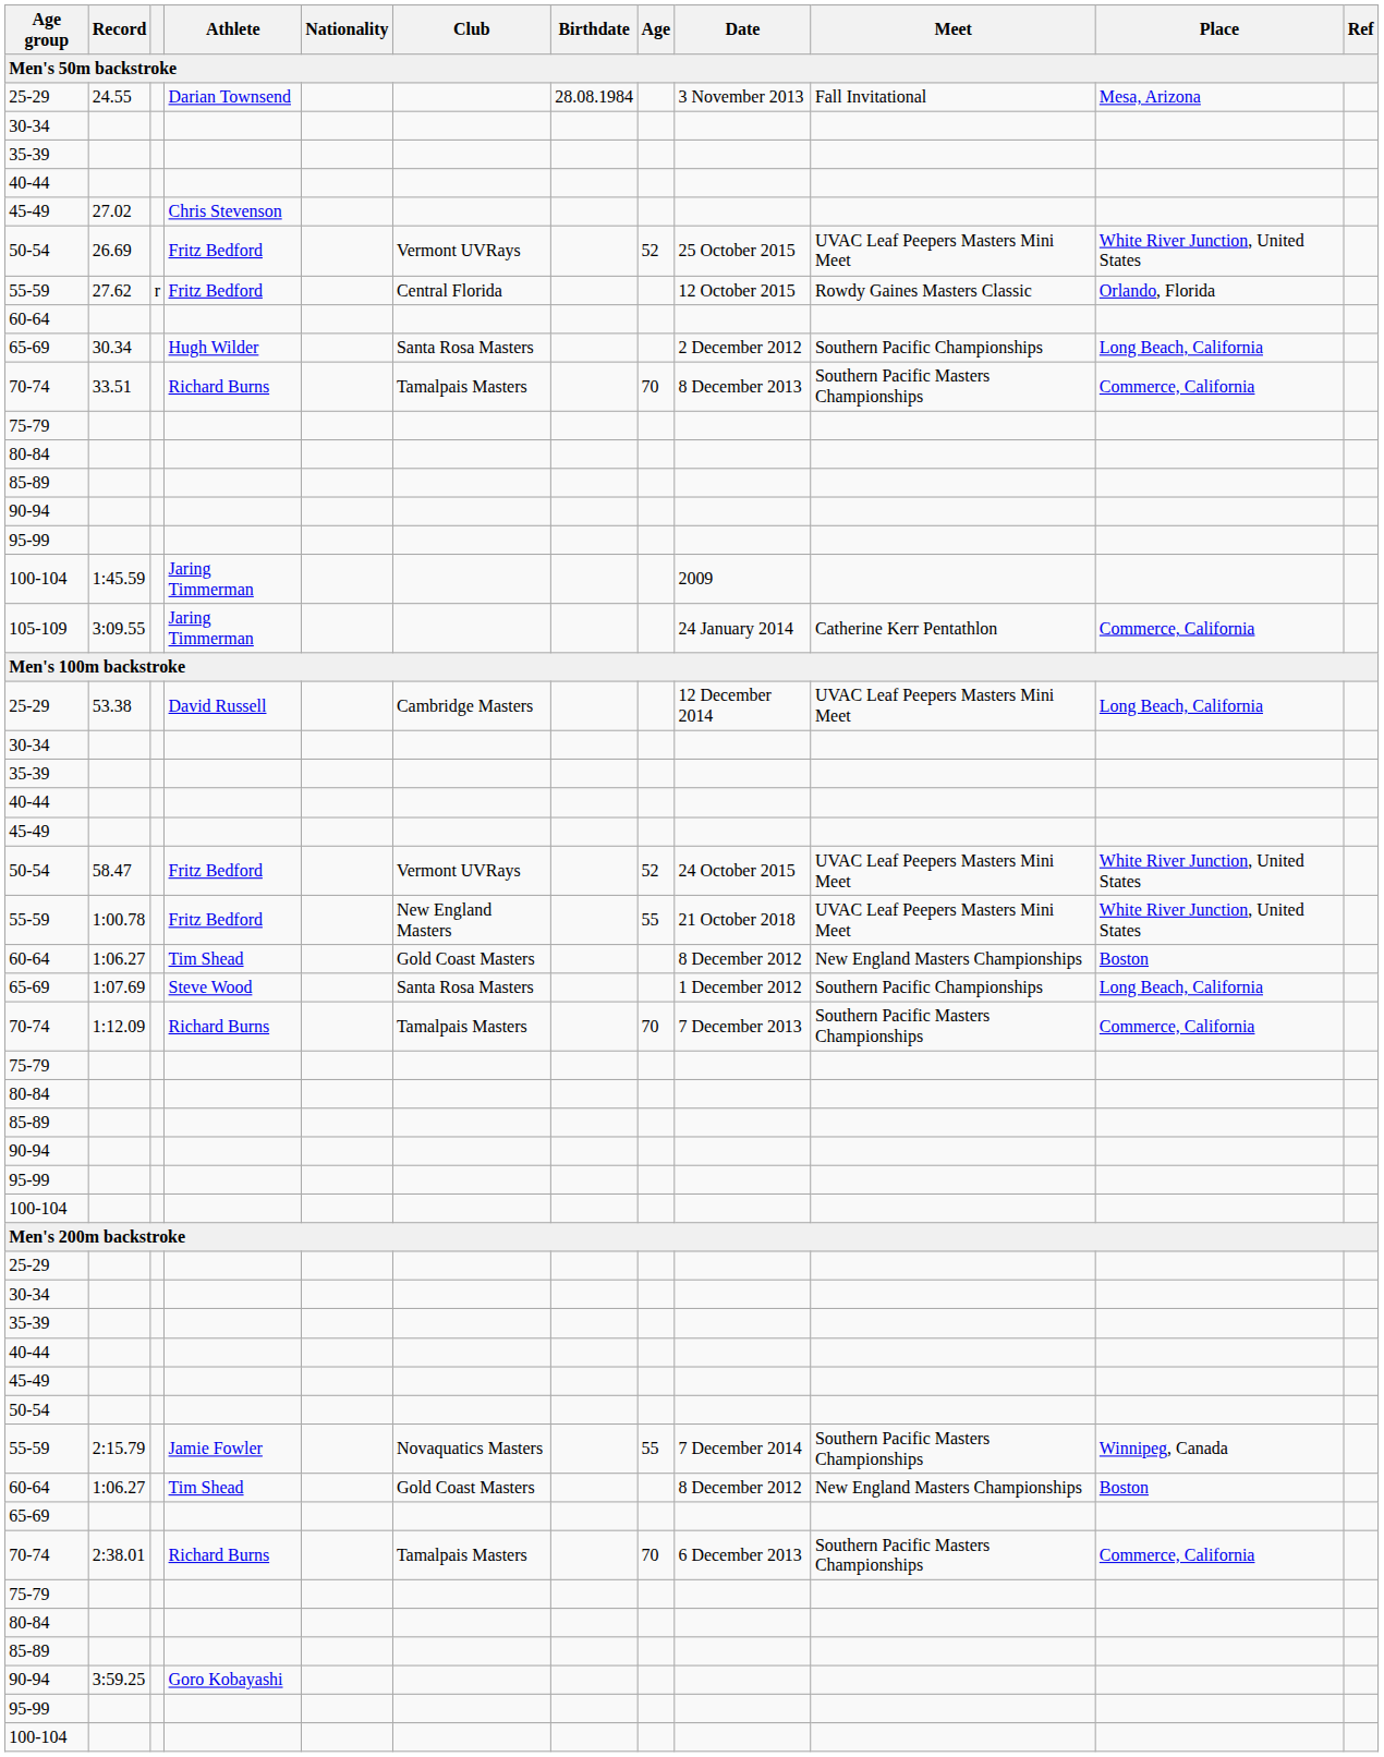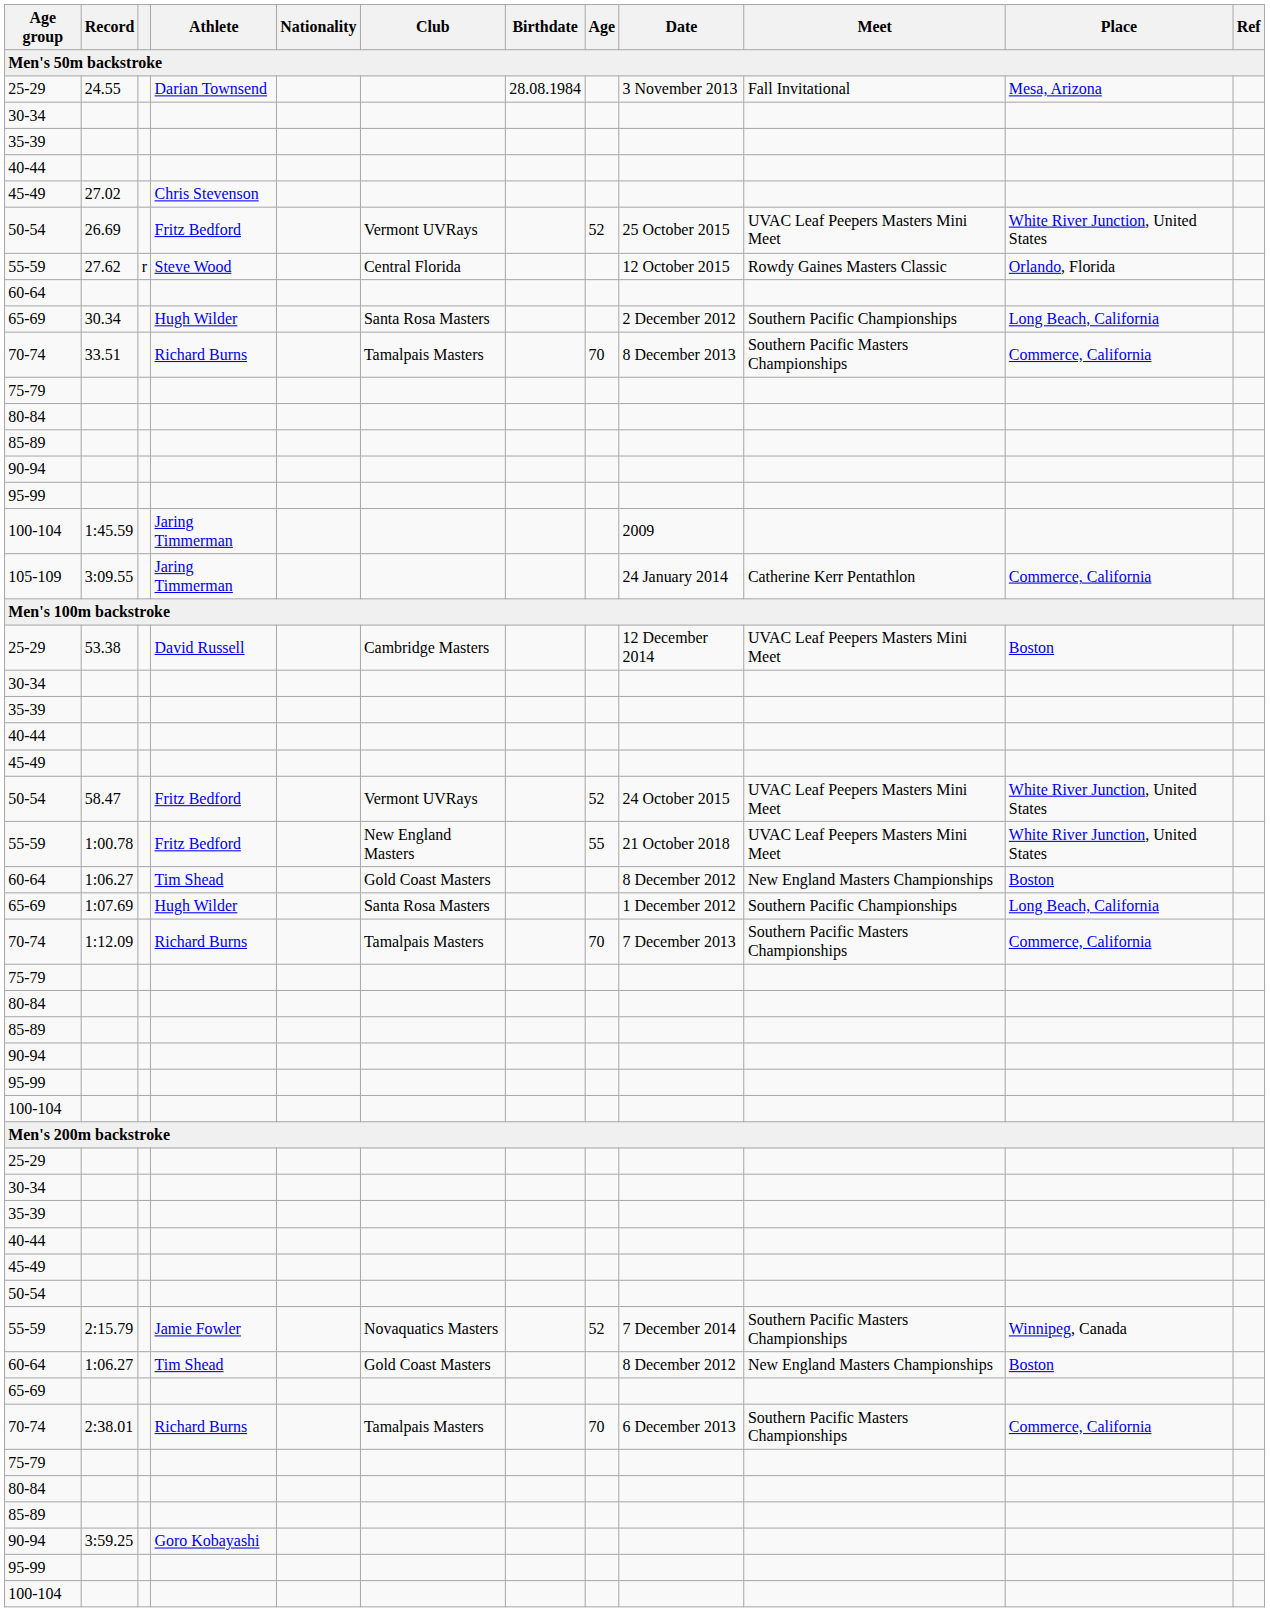 <table class="wikitable" style="font-size:95%; width: 95%;">
 <tr>
 <th>Age group</th>
 <th>Record</th>
 <th></th>
 <th>Athlete</th>
 <th>Nationality</th>
 <th>Club</th>
 <th>Birthdate</th>
 <th>Age</th>
 <th>Date</th>
 <th>Meet</th>
 <th>Place</th>
 <th>Ref</th>
 </tr>
 <tr style="background:#f0f0f0;">
 <td colspan=12><strong>Men's 50m backstroke</strong></td>
 </tr>
 <tr>
 <td>25-29</td>
 <td>24.55</td>
 <td></td>
 <td><a href='#'>Darian Townsend</a></td>
 <td></td>
 <td></td>
 <td>28.08.1984</td>
 <td></td>
 <td>3 November 2013</td>
 <td>Fall Invitational</td>
 <td><a href='#'>Mesa, Arizona</a></td>
 <td></td>
 </tr>
 <tr>
 <td>30-34</td>
 <td></td>
 <td></td>
 <td></td>
 <td></td>
 <td></td>
 <td></td>
 <td></td>
 <td></td>
 <td></td>
 <td></td>
 <td></td>
 </tr>
 <tr>
 <td>35-39</td>
 <td></td>
 <td></td>
 <td></td>
 <td></td>
 <td></td>
 <td></td>
 <td></td>
 <td></td>
 <td></td>
 <td></td>
 <td></td>
 </tr>
 <tr>
 <td>40-44</td>
 <td></td>
 <td></td>
 <td></td>
 <td></td>
 <td></td>
 <td></td>
 <td></td>
 <td></td>
 <td></td>
 <td></td>
 <td></td>
 </tr>
 <tr>
 <td>45-49</td>
 <td>27.02</td>
 <td></td>
 <td><a href='#'>Chris Stevenson</a></td>
 <td></td>
 <td></td>
 <td></td>
 <td></td>
 <td></td>
 <td></td>
 <td></td>
 <td></td>
 </tr>
 <tr>
 <td>50-54</td>
 <td>26.69</td>
 <td></td>
 <td><a href='#'>Fritz Bedford</a></td>
 <td></td>
 <td>Vermont UVRays</td>
 <td></td>
 <td>52</td>
 <td>25 October 2015</td>
 <td>UVAC Leaf Peepers Masters Mini Meet</td>
 <td><a href='#'>White River Junction</a>, United States</td>
 <td></td>
 </tr>
 <tr>
 <td>55-59</td>
 <td>27.62</td>
 <td>r</td>
-<td><a href='#'>Fritz Bedford</a></td>
+<td><a href='#'>Steve Wood</a></td>
 <td></td>
 <td>Central Florida</td>
 <td></td>
 <td></td>
 <td>12 October 2015</td>
 <td>Rowdy Gaines Masters Classic</td>
 <td><a href='#'>Orlando</a>, Florida</td>
 <td></td>
 </tr>
 <tr>
 <td>60-64</td>
 <td></td>
 <td></td>
 <td></td>
 <td></td>
 <td></td>
 <td></td>
 <td></td>
 <td></td>
 <td></td>
 <td></td>
 <td></td>
 </tr>
 <tr>
 <td>65-69</td>
 <td>30.34</td>
 <td></td>
 <td><a href='#'>Hugh Wilder</a></td>
 <td></td>
 <td>Santa Rosa Masters</td>
 <td></td>
 <td></td>
 <td>2 December 2012</td>
 <td>Southern Pacific Championships</td>
 <td><a href='#'>Long Beach, California</a></td>
 <td></td>
 </tr>
 <tr>
 <td>70-74</td>
 <td>33.51</td>
 <td></td>
 <td><a href='#'>Richard Burns</a></td>
 <td></td>
 <td>Tamalpais Masters</td>
 <td></td>
 <td>70</td>
 <td>8 December 2013</td>
 <td>Southern Pacific Masters Championships</td>
 <td><a href='#'>Commerce, California</a></td>
 <td></td>
 </tr>
 <tr>
 <td>75-79</td>
 <td></td>
 <td></td>
 <td></td>
 <td></td>
 <td></td>
 <td></td>
 <td></td>
 <td></td>
 <td></td>
 <td></td>
 <td></td>
 </tr>
 <tr>
 <td>80-84</td>
 <td></td>
 <td></td>
 <td></td>
 <td></td>
 <td></td>
 <td></td>
 <td></td>
 <td></td>
 <td></td>
 <td></td>
 <td></td>
 </tr>
 <tr>
 <td>85-89</td>
 <td></td>
 <td></td>
 <td></td>
 <td></td>
 <td></td>
 <td></td>
 <td></td>
 <td></td>
 <td></td>
 <td></td>
 <td></td>
 </tr>
 <tr>
 <td>90-94</td>
 <td></td>
 <td></td>
 <td></td>
 <td></td>
 <td></td>
 <td></td>
 <td></td>
 <td></td>
 <td></td>
 <td></td>
 <td></td>
 </tr>
 <tr>
 <td>95-99</td>
 <td></td>
 <td></td>
 <td></td>
 <td></td>
 <td></td>
 <td></td>
 <td></td>
 <td></td>
 <td></td>
 <td></td>
 <td></td>
 </tr>
 <tr>
 <td>100-104</td>
 <td>1:45.59</td>
 <td></td>
 <td><a href='#'>Jaring Timmerman</a></td>
 <td></td>
 <td></td>
 <td></td>
 <td></td>
 <td>2009</td>
 <td></td>
 <td></td>
 <td></td>
 </tr>
 <tr>
 <td>105-109</td>
 <td>3:09.55</td>
 <td></td>
 <td><a href='#'>Jaring Timmerman</a></td>
 <td></td>
 <td></td>
 <td></td>
 <td></td>
 <td>24 January 2014</td>
 <td>Catherine Kerr Pentathlon</td>
 <td><a href='#'>Commerce, California</a></td>
 <td></td>
 </tr>
 <tr style="background:#f0f0f0;">
 <td colspan=12><strong>Men's 100m backstroke</strong></td>
 </tr>
 <tr>
 <td>25-29</td>
 <td>53.38</td>
 <td></td>
 <td><a href='#'>David Russell</a></td>
 <td></td>
 <td>Cambridge Masters</td>
 <td></td>
 <td></td>
 <td>12 December 2014</td>
 <td>UVAC Leaf Peepers Masters Mini Meet</td>
-<td><a href='#'>Long Beach, California</a></td>
+<td><a href='#'>Boston</a></td>
 <td></td>
 </tr>
 <tr>
 <td>30-34</td>
 <td></td>
 <td></td>
 <td></td>
 <td></td>
 <td></td>
 <td></td>
 <td></td>
 <td></td>
 <td></td>
 <td></td>
 <td></td>
 </tr>
 <tr>
 <td>35-39</td>
 <td></td>
 <td></td>
 <td></td>
 <td></td>
 <td></td>
 <td></td>
 <td></td>
 <td></td>
 <td></td>
 <td></td>
 <td></td>
 </tr>
 <tr>
 <td>40-44</td>
 <td></td>
 <td></td>
 <td></td>
 <td></td>
 <td></td>
 <td></td>
 <td></td>
 <td></td>
 <td></td>
 <td></td>
 <td></td>
 </tr>
 <tr>
 <td>45-49</td>
 <td></td>
 <td></td>
 <td></td>
 <td></td>
 <td></td>
 <td></td>
 <td></td>
 <td></td>
 <td></td>
 <td></td>
 <td></td>
 </tr>
 <tr>
 <td>50-54</td>
 <td>58.47</td>
 <td></td>
 <td><a href='#'>Fritz Bedford</a></td>
 <td></td>
 <td>Vermont UVRays</td>
 <td></td>
 <td>52</td>
 <td>24 October 2015</td>
 <td>UVAC Leaf Peepers Masters Mini Meet</td>
 <td><a href='#'>White River Junction</a>, United States</td>
 <td></td>
 </tr>
 <tr>
 <td>55-59</td>
 <td>1:00.78</td>
 <td></td>
 <td><a href='#'>Fritz Bedford</a></td>
 <td></td>
 <td>New England Masters</td>
 <td></td>
 <td>55</td>
 <td>21 October 2018</td>
 <td>UVAC Leaf Peepers Masters Mini Meet</td>
 <td><a href='#'>White River Junction</a>, United States</td>
 <td></td>
 </tr>
 <tr>
 <td>60-64</td>
 <td>1:06.27</td>
 <td></td>
 <td><a href='#'>Tim Shead</a></td>
 <td></td>
 <td>Gold Coast Masters</td>
 <td></td>
 <td></td>
 <td>8 December 2012</td>
 <td>New England Masters Championships</td>
 <td><a href='#'>Boston</a></td>
 <td></td>
 </tr>
 <tr>
 <td>65-69</td>
 <td>1:07.69</td>
 <td></td>
-<td><a href='#'>Steve Wood</a></td>
+<td><a href='#'>Hugh Wilder</a></td>
 <td></td>
 <td>Santa Rosa Masters</td>
 <td></td>
 <td></td>
 <td>1 December 2012</td>
 <td>Southern Pacific Championships</td>
 <td><a href='#'>Long Beach, California</a></td>
 <td></td>
 </tr>
 <tr>
 <td>70-74</td>
 <td>1:12.09</td>
 <td></td>
 <td><a href='#'>Richard Burns</a></td>
 <td></td>
 <td>Tamalpais Masters</td>
 <td></td>
 <td>70</td>
 <td>7 December 2013</td>
 <td>Southern Pacific Masters Championships</td>
 <td><a href='#'>Commerce, California</a></td>
 <td></td>
 </tr>
 <tr>
 <td>75-79</td>
 <td></td>
 <td></td>
 <td></td>
 <td></td>
 <td></td>
 <td></td>
 <td></td>
 <td></td>
 <td></td>
 <td></td>
 <td></td>
 </tr>
 <tr>
 <td>80-84</td>
 <td></td>
 <td></td>
 <td></td>
 <td></td>
 <td></td>
 <td></td>
 <td></td>
 <td></td>
 <td></td>
 <td></td>
 <td></td>
 </tr>
 <tr>
 <td>85-89</td>
 <td></td>
 <td></td>
 <td></td>
 <td></td>
 <td></td>
 <td></td>
 <td></td>
 <td></td>
 <td></td>
 <td></td>
 <td></td>
 </tr>
 <tr>
 <td>90-94</td>
 <td></td>
 <td></td>
 <td></td>
 <td></td>
 <td></td>
 <td></td>
 <td></td>
 <td></td>
 <td></td>
 <td></td>
 <td></td>
 </tr>
 <tr>
 <td>95-99</td>
 <td></td>
 <td></td>
 <td></td>
 <td></td>
 <td></td>
 <td></td>
 <td></td>
 <td></td>
 <td></td>
 <td></td>
 <td></td>
 </tr>
 <tr>
 <td>100-104</td>
 <td></td>
 <td></td>
 <td></td>
 <td></td>
 <td></td>
 <td></td>
 <td></td>
 <td></td>
 <td></td>
 <td></td>
 <td></td>
 </tr>
 <tr style="background:#f0f0f0;">
 <td colspan=12><strong>Men's 200m backstroke</strong></td>
 </tr>
 <tr>
 <td>25-29</td>
 <td></td>
 <td></td>
 <td></td>
 <td></td>
 <td></td>
 <td></td>
 <td></td>
 <td></td>
 <td></td>
 <td></td>
 <td></td>
 </tr>
 <tr>
 <td>30-34</td>
 <td></td>
 <td></td>
 <td></td>
 <td></td>
 <td></td>
 <td></td>
 <td></td>
 <td></td>
 <td></td>
 <td></td>
 <td></td>
 </tr>
 <tr>
 <td>35-39</td>
 <td></td>
 <td></td>
 <td></td>
 <td></td>
 <td></td>
 <td></td>
 <td></td>
 <td></td>
 <td></td>
 <td></td>
 <td></td>
 </tr>
 <tr>
 <td>40-44</td>
 <td></td>
 <td></td>
 <td></td>
 <td></td>
 <td></td>
 <td></td>
 <td></td>
 <td></td>
 <td></td>
 <td></td>
 <td></td>
 </tr>
 <tr>
 <td>45-49</td>
 <td></td>
 <td></td>
 <td></td>
 <td></td>
 <td></td>
 <td></td>
 <td></td>
 <td></td>
 <td></td>
 <td></td>
 <td></td>
 </tr>
 <tr>
 <td>50-54</td>
 <td></td>
 <td></td>
 <td></td>
 <td></td>
 <td></td>
 <td></td>
 <td></td>
 <td></td>
 <td></td>
 <td></td>
 <td></td>
 </tr>
 <tr>
 <td>55-59</td>
 <td>2:15.79</td>
 <td></td>
 <td><a href='#'>Jamie Fowler</a></td>
 <td></td>
 <td>Novaquatics Masters</td>
 <td></td>
-<td>55</td>
+<td>52</td>
 <td>7 December 2014</td>
 <td>Southern Pacific Masters Championships</td>
 <td><a href='#'>Winnipeg</a>, Canada</td>
 <td></td>
 </tr>
 <tr>
 <td>60-64</td>
 <td>1:06.27</td>
 <td></td>
 <td><a href='#'>Tim Shead</a></td>
 <td></td>
 <td>Gold Coast Masters</td>
 <td></td>
 <td></td>
 <td>8 December 2012</td>
 <td>New England Masters Championships</td>
 <td><a href='#'>Boston</a></td>
 <td></td>
 </tr>
 <tr>
 <td>65-69</td>
 <td></td>
 <td></td>
 <td></td>
 <td></td>
 <td></td>
 <td></td>
 <td></td>
 <td></td>
 <td></td>
 <td></td>
 <td></td>
 </tr>
 <tr>
 <td>70-74</td>
 <td>2:38.01</td>
 <td></td>
 <td><a href='#'>Richard Burns</a></td>
 <td></td>
 <td>Tamalpais Masters</td>
 <td></td>
 <td>70</td>
 <td>6 December 2013</td>
 <td>Southern Pacific Masters Championships</td>
 <td><a href='#'>Commerce, California</a></td>
 <td></td>
 </tr>
 <tr>
 <td>75-79</td>
 <td></td>
 <td></td>
 <td></td>
 <td></td>
 <td></td>
 <td></td>
 <td></td>
 <td></td>
 <td></td>
 <td></td>
 <td></td>
 </tr>
 <tr>
 <td>80-84</td>
 <td></td>
 <td></td>
 <td></td>
 <td></td>
 <td></td>
 <td></td>
 <td></td>
 <td></td>
 <td></td>
 <td></td>
 <td></td>
 </tr>
 <tr>
 <td>85-89</td>
 <td></td>
 <td></td>
 <td></td>
 <td></td>
 <td></td>
 <td></td>
 <td></td>
 <td></td>
 <td></td>
 <td></td>
 <td></td>
 </tr>
 <tr>
 <td>90-94</td>
 <td>3:59.25</td>
 <td></td>
 <td><a href='#'>Goro Kobayashi</a></td>
 <td></td>
 <td></td>
 <td></td>
 <td></td>
 <td></td>
 <td></td>
 <td></td>
 <td></td>
 </tr>
 <tr>
 <td>95-99</td>
 <td></td>
 <td></td>
 <td></td>
 <td></td>
 <td></td>
 <td></td>
 <td></td>
 <td></td>
 <td></td>
 <td></td>
 <td></td>
 </tr>
 <tr>
 <td>100-104</td>
 <td></td>
 <td></td>
 <td></td>
 <td></td>
 <td></td>
 <td></td>
 <td></td>
 <td></td>
 <td></td>
 <td></td>
 <td></td>
 </tr>
 </table>
